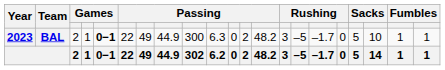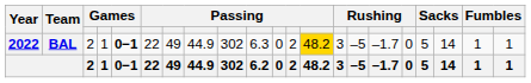 <table class="wikitable" style="text-align:center;">
 <tr>
 <th rowspan="2">Year</th>
 <th rowspan="2">Team</th>
 <th colspan="3">Games</th>
 <th colspan="8">Passing</th>
 <th colspan="4">Rushing</th>
 <th colspan="2">Sacks</th>
 <th colspan="2">Fumbles</th>
 </tr>
 <tr>
 <th></th>
 <th></th>
 <th></th>
 <th></th>
 <th></th>
 <th></th>
 <th></th>
 <th></th>
 <th></th>
 <th></th>
 <th></th>
 <th></th>
 <th></th>
 <th></th>
 <th></th>
 <th></th>
 <th></th>
 <th></th>
 <th></th>
 </tr>
 <tr>
-<th><a href='#'>2023</a></th>
+<th><a href='#'>2022</a></th>
 <th><a href='#'>BAL</a></th>
 <td>2</td>
 <td>1</td>
 <td><strong>0−1</strong></td>
 <td>22</td>
 <td>49</td>
 <td>44.9</td>
-<td>300</td>
+<td>302</td>
 <td>6.3</td>
 <td>0</td>
 <td>2</td>
-<td>48.2</td>
+<td style="background: gold;">48.2</td>
 <td>3</td>
 <td>–5</td>
 <td>–1.7</td>
 <td>0</td>
 <td>5</td>
-<td>10</td>
+<td>14</td>
 <td>1</td>
 <td>1</td>
 </tr>
 <tr>
 <th colspan="2"></th>
 <th>2</th>
 <th>1</th>
 <th>0−1</th>
 <th>22</th>
 <th>49</th>
 <th>44.9</th>
 <th>302</th>
 <th>6.2</th>
 <th>0</th>
 <th>2</th>
 <th>48.2</th>
 <th>3</th>
 <th>–5</th>
 <th>–1.7</th>
 <th>0</th>
 <th>5</th>
 <th>14</th>
 <th>1</th>
 <th>1</th>
 </tr>
 </table>
